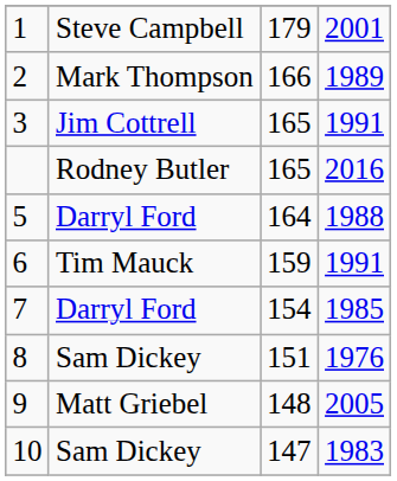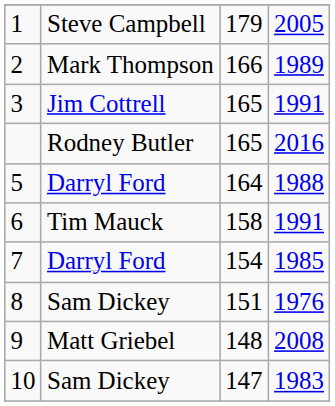 <table class="wikitable">
 <tr>
 </tr>
 <tr>
 <td>1</td>
 <td>Steve Campbell</td>
 <td>179</td>
-<td><a href='#'>2001</a></td>
+<td><a href='#'>2005</a></td>
 </tr>
 <tr>
 <td>2</td>
 <td>Mark Thompson</td>
 <td>166</td>
 <td><a href='#'>1989</a></td>
 </tr>
 <tr>
 <td>3</td>
 <td><a href='#'>Jim Cottrell</a></td>
 <td>165</td>
 <td><a href='#'>1991</a></td>
 </tr>
 <tr>
 <td></td>
 <td>Rodney Butler</td>
 <td>165</td>
 <td><a href='#'>2016</a></td>
 </tr>
 <tr>
 <td>5</td>
 <td><a href='#'>Darryl Ford</a></td>
 <td>164</td>
 <td><a href='#'>1988</a></td>
 </tr>
 <tr>
 <td>6</td>
 <td>Tim Mauck</td>
-<td>159</td>
+<td>158</td>
 <td><a href='#'>1991</a></td>
 </tr>
 <tr>
 <td>7</td>
 <td><a href='#'>Darryl Ford</a></td>
 <td>154</td>
 <td><a href='#'>1985</a></td>
 </tr>
 <tr>
 <td>8</td>
 <td>Sam Dickey</td>
 <td>151</td>
 <td><a href='#'>1976</a></td>
 </tr>
 <tr>
 <td>9</td>
 <td>Matt Griebel</td>
 <td>148</td>
-<td><a href='#'>2005</a></td>
+<td><a href='#'>2008</a></td>
 </tr>
 <tr>
 <td>10</td>
 <td>Sam Dickey</td>
 <td>147</td>
 <td><a href='#'>1983</a></td>
 </tr>
 </table>
